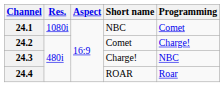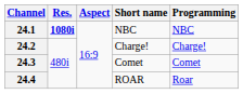 <table class="wikitable">
 <tr>
 <th scope="col"><a href='#'>Channel</a></th>
 <th scope="col"><a href='#'>Res.</a></th>
 <th scope="col"><a href='#'>Aspect</a></th>
 <th scope="col">Short name</th>
 <th scope="col">Programming</th>
 </tr>
 <tr>
 <th scope="row">24.1</th>
-<td><a href='#'>1080i</a></td>
+<td><strong><a href='#'>1080i</a></strong></td>
 <td rowspan="4"><a href='#'>16:9</a></td>
 <td>NBC</td>
-<td><a href='#'>Comet</a></td>
+<td><a href='#'>NBC</a></td>
 </tr>
 <tr>
 <th scope="row">24.2</th>
 <td rowspan="3"><a href='#'>480i</a></td>
-<td>Comet</td>
+<td>Charge!</td>
 <td><a href='#'>Charge!</a></td>
 </tr>
 <tr>
 <th scope="row">24.3</th>
-<td>Charge!</td>
-<td><a href='#'>NBC</a></td>
+<td>Comet</td>
+<td><a href='#'>Comet</a></td>
 </tr>
 <tr>
 <th scope="row">24.4</th>
 <td>ROAR</td>
 <td><a href='#'>Roar</a></td>
 </tr>
 </table>
